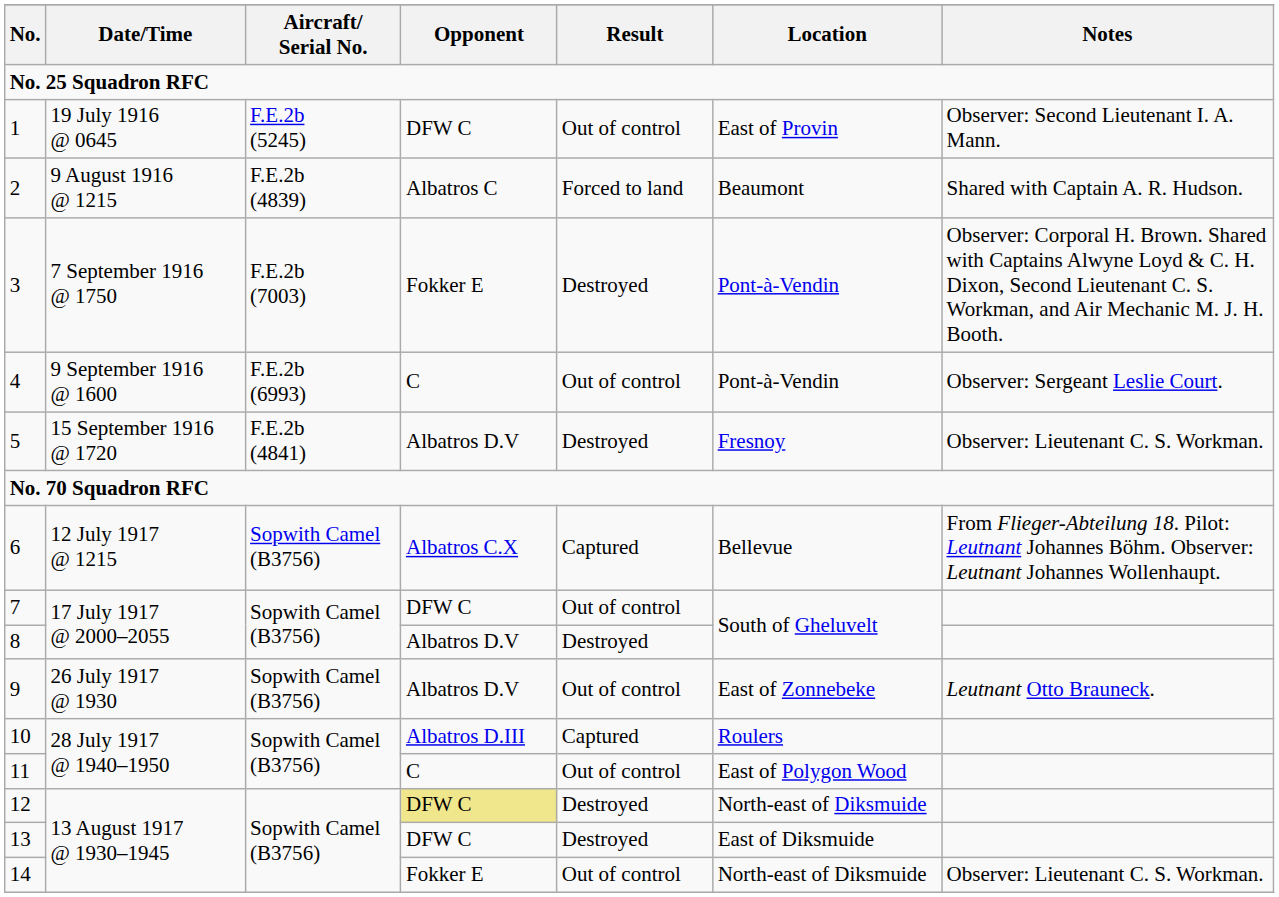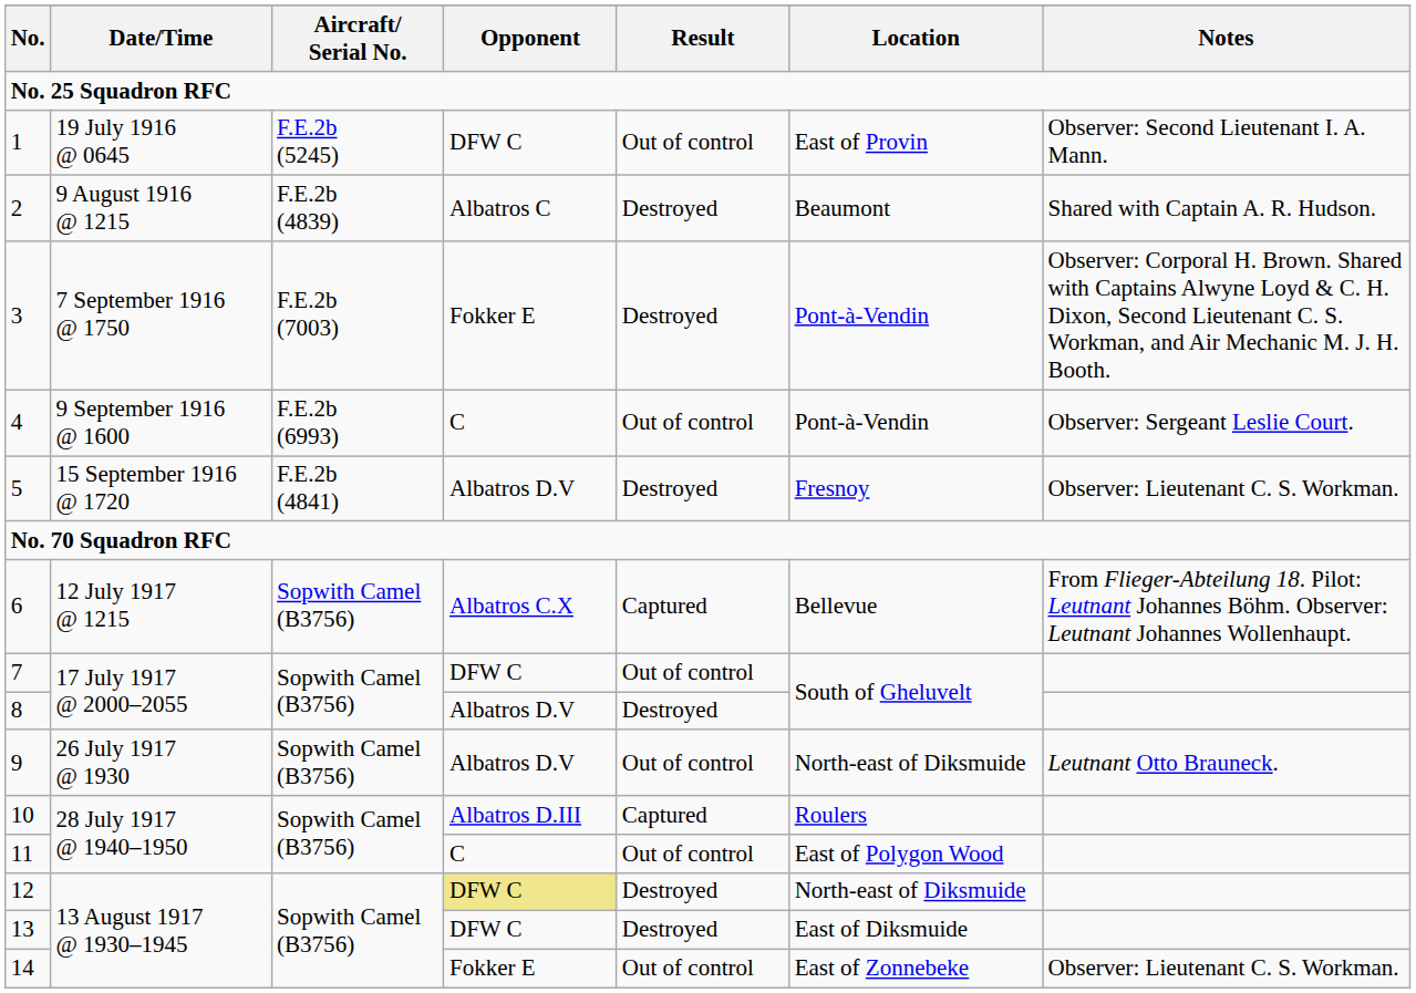 <table class="wikitable" style="font-size:90%;">
 <tr>
 </tr>
 <tr>
 <th>No.</th>
 <th width="130">Date/Time</th>
 <th width="100">Aircraft/<br>Serial No.</th>
 <th width="100">Opponent</th>
 <th width="100">Result</th>
 <th width="150">Location</th>
 <th>Notes</th>
 </tr>
 <tr>
 <td colspan="7"><strong>No. 25 Squadron RFC</strong></td>
 </tr>
 <tr>
 <td>1</td>
 <td>19 July 1916<br>@ 0645</td>
 <td><a href='#'>F.E.2b</a><br>(5245)</td>
 <td>DFW C</td>
 <td>Out of control</td>
 <td>East of <a href='#'>Provin</a></td>
 <td>Observer: Second Lieutenant I. A. Mann.</td>
 </tr>
 <tr>
 <td>2</td>
 <td>9 August 1916<br>@ 1215</td>
 <td>F.E.2b<br>(4839)</td>
 <td>Albatros C</td>
-<td>Forced to land</td>
+<td>Destroyed</td>
 <td>Beaumont</td>
 <td>Shared with Captain A. R. Hudson.</td>
 </tr>
 <tr>
 <td>3</td>
 <td>7 September 1916<br>@ 1750</td>
 <td>F.E.2b<br>(7003)</td>
 <td>Fokker E</td>
 <td>Destroyed</td>
 <td><a href='#'>Pont-à-Vendin</a></td>
 <td>Observer: Corporal H. Brown. Shared with Captains Alwyne Loyd & C. H. Dixon, Second Lieutenant C. S. Workman, and Air Mechanic M. J. H. Booth.</td>
 </tr>
 <tr>
 <td>4</td>
 <td>9 September 1916<br>@ 1600</td>
 <td>F.E.2b<br>(6993)</td>
 <td>C</td>
 <td>Out of control</td>
 <td>Pont-à-Vendin</td>
 <td>Observer: Sergeant <a href='#'>Leslie Court</a>.</td>
 </tr>
 <tr>
 <td>5</td>
 <td>15 September 1916<br>@ 1720</td>
 <td>F.E.2b<br>(4841)</td>
 <td>Albatros D.V</td>
 <td>Destroyed</td>
 <td><a href='#'>Fresnoy</a></td>
 <td>Observer: Lieutenant C. S. Workman.</td>
 </tr>
 <tr>
 <td colspan="7"><strong>No. 70 Squadron RFC</strong></td>
 </tr>
 <tr>
 <td>6</td>
 <td>12 July 1917<br>@ 1215</td>
 <td><a href='#'>Sopwith Camel</a><br>(B3756)</td>
 <td><a href='#'>Albatros C.X</a></td>
 <td>Captured</td>
 <td>Bellevue</td>
 <td>From <em>Flieger-Abteilung 18</em>. Pilot: <em><a href='#'>Leutnant</a></em> Johannes Böhm. Observer: <em>Leutnant</em> Johannes Wollenhaupt.</td>
 </tr>
 <tr>
 <td>7</td>
 <td rowspan="2">17 July 1917<br>@ 2000–2055</td>
 <td rowspan="2">Sopwith Camel<br>(B3756)</td>
 <td>DFW C</td>
 <td>Out of control</td>
 <td rowspan="2">South of <a href='#'>Gheluvelt</a></td>
 <td></td>
 </tr>
 <tr>
 <td>8</td>
 <td>Albatros D.V</td>
 <td>Destroyed</td>
 <td></td>
 </tr>
 <tr>
 <td>9</td>
 <td>26 July 1917<br>@ 1930</td>
 <td>Sopwith Camel<br>(B3756)</td>
 <td>Albatros D.V</td>
 <td>Out of control</td>
-<td>East of <a href='#'>Zonnebeke</a></td>
+<td>North-east of Diksmuide</td>
 <td><em>Leutnant</em> <a href='#'>Otto Brauneck</a>.</td>
 </tr>
 <tr>
 <td>10</td>
 <td rowspan="2">28 July 1917<br>@ 1940–1950</td>
 <td rowspan="2">Sopwith Camel<br>(B3756)</td>
 <td><a href='#'>Albatros D.III</a></td>
 <td>Captured</td>
 <td><a href='#'>Roulers</a></td>
 <td></td>
 </tr>
 <tr>
 <td>11</td>
 <td>C</td>
 <td>Out of control</td>
 <td>East of <a href='#'>Polygon Wood</a></td>
 <td></td>
 </tr>
 <tr>
 <td>12</td>
 <td rowspan="3">13 August 1917<br>@ 1930–1945</td>
 <td rowspan="3">Sopwith Camel<br>(B3756)</td>
 <td style="background: khaki;">DFW C</td>
 <td>Destroyed</td>
 <td>North-east of <a href='#'>Diksmuide</a></td>
 <td></td>
 </tr>
 <tr>
 <td>13</td>
 <td>DFW C</td>
 <td>Destroyed</td>
 <td>East of Diksmuide</td>
 <td></td>
 </tr>
 <tr>
 <td>14</td>
 <td>Fokker E</td>
 <td>Out of control</td>
-<td>North-east of Diksmuide</td>
+<td>East of <a href='#'>Zonnebeke</a></td>
 <td>Observer: Lieutenant C. S. Workman.</td>
 </tr>
 <tr>
 </tr>
 </table>
